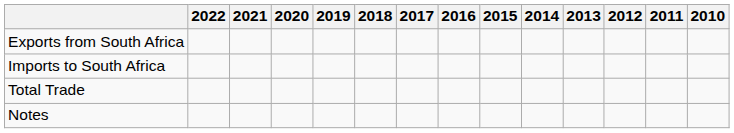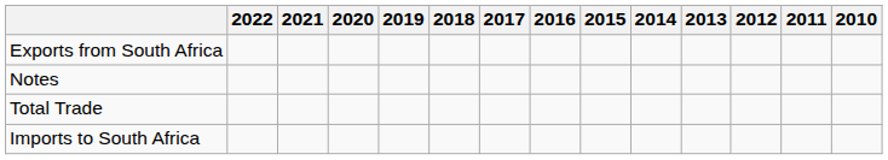 <table class="wikitable">
 <tr>
 <th></th>
 <th>2022</th>
 <th>2021</th>
 <th>2020</th>
 <th>2019</th>
 <th>2018</th>
 <th>2017</th>
 <th>2016</th>
 <th>2015</th>
 <th>2014</th>
 <th>2013</th>
 <th>2012</th>
 <th>2011</th>
 <th>2010</th>
 </tr>
 <tr align="center">
 <td align="left">Exports from South Africa</td>
 <td></td>
 <td></td>
 <td></td>
 <td></td>
 <td></td>
 <td></td>
 <td></td>
 <td></td>
 <td></td>
 <td></td>
 <td></td>
 <td></td>
 <td></td>
 </tr>
 <tr align="center">
-<td align="left">Imports to South Africa</td>
+<td align="left">Notes</td>
 <td></td>
 <td></td>
 <td></td>
 <td></td>
 <td></td>
 <td></td>
 <td></td>
 <td></td>
 <td></td>
 <td></td>
 <td></td>
 <td></td>
 <td></td>
 </tr>
 <tr align="center">
 <td align="left">Total Trade</td>
 <td></td>
 <td></td>
 <td></td>
 <td></td>
 <td></td>
 <td></td>
 <td></td>
 <td></td>
 <td></td>
 <td></td>
 <td></td>
 <td></td>
 <td></td>
 </tr>
 <tr align="center">
-<td align="left">Notes</td>
+<td align="left">Imports to South Africa</td>
 <td></td>
 <td></td>
 <td></td>
 <td></td>
 <td></td>
 <td></td>
 <td></td>
 <td></td>
 <td></td>
 <td></td>
 <td></td>
 <td></td>
 <td></td>
 </tr>
 </table>
